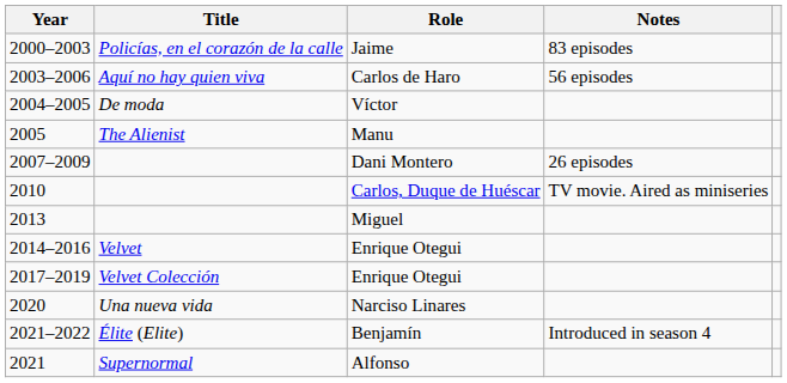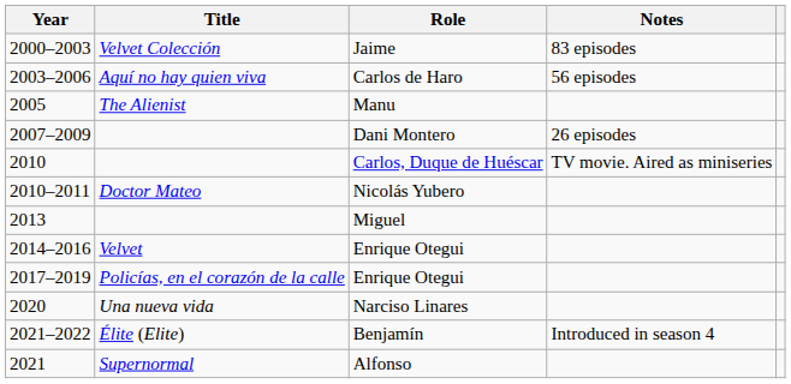 <table class="wikitable sortable">
 <tr>
 <th>Year</th>
 <th>Title</th>
 <th>Role</th>
 <th class="unsortable">Notes</th>
 <th class="unsortable"></th>
 </tr>
 <tr>
 <td>2000–2003</td>
-<td><em><a href='#'>Policías, en el corazón de la calle</a></em></td>
+<td><em><a href='#'>Velvet Colección</a></em></td>
 <td>Jaime</td>
 <td>83 episodes</td>
 <td align = "center"></td>
 </tr>
 <tr>
 <td>2003–2006</td>
 <td><em><a href='#'>Aquí no hay quien viva</a></em></td>
 <td>Carlos de Haro</td>
 <td>56 episodes</td>
-<td align = "center"></td>
-</tr>
-<tr>
-<td>2004–2005</td>
-<td><em>De moda</em></td>
-<td>Víctor</td>
-<td></td>
 <td align = "center"></td>
 </tr>
 <tr>
 <td>2005</td>
 <td><em><a href='#'>The Alienist</a></em></td>
 <td>Manu</td>
 <td></td>
 <td align = "center"></td>
 </tr>
 <tr>
 <td>2007–2009</td>
 <td><em></em></td>
 <td>Dani Montero</td>
 <td>26 episodes</td>
 <td align = "center"></td>
 </tr>
 <tr>
 <td>2010</td>
 <td></td>
 <td><a href='#'>Carlos, Duque de Huéscar</a></td>
 <td>TV movie. Aired as miniseries</td>
 <td align = "center"></td>
 </tr>
 <tr>
+<td>2010–2011</td>
+<td><em><a href='#'>Doctor Mateo</a></em></td>
+<td>Nicolás Yubero</td>
+<td></td>
+<td align = "center"></td>
+</tr>
+<tr>
 <td>2013</td>
 <td></td>
 <td>Miguel</td>
 <td></td>
 <td align = "center"></td>
 </tr>
 <tr>
 <td>2014–2016</td>
 <td><em><a href='#'>Velvet</a></em></td>
 <td>Enrique Otegui</td>
 <td></td>
 <td align = "center"></td>
 </tr>
 <tr>
 <td>2017–2019</td>
-<td><em><a href='#'>Velvet Colección</a></em></td>
+<td><em><a href='#'>Policías, en el corazón de la calle</a></em></td>
 <td>Enrique Otegui</td>
 <td></td>
 <td align = "center"></td>
 </tr>
 <tr>
 <td>2020</td>
 <td><em>Una nueva vida</em></td>
 <td>Narciso Linares</td>
 <td></td>
 <td align = "center"></td>
 </tr>
 <tr>
 <td>2021–2022</td>
 <td><a href='#'><em>Élite</em></a> (<em>Elite</em>)</td>
 <td>Benjamín</td>
 <td>Introduced in season 4</td>
 <td align = "center"></td>
 </tr>
 <tr>
 <td>2021</td>
 <td><em><a href='#'>Supernormal</a></em></td>
 <td>Alfonso</td>
 <td></td>
 <td align = "center"></td>
 </tr>
 </table>
